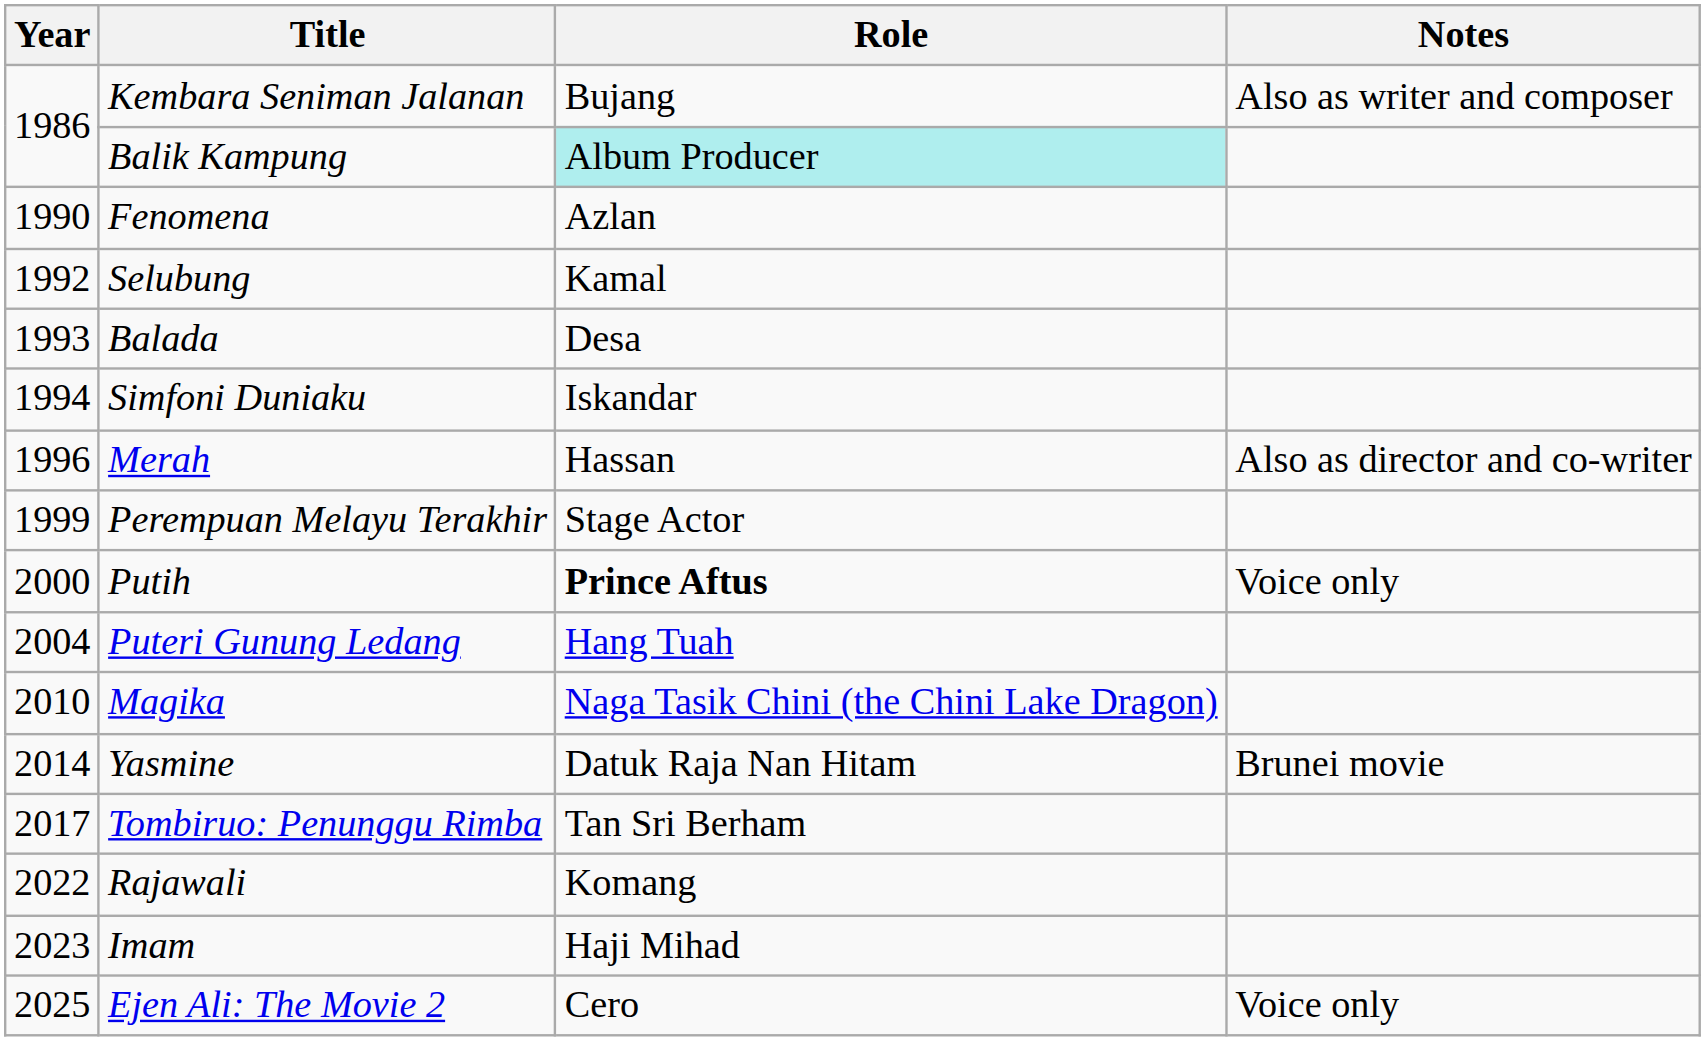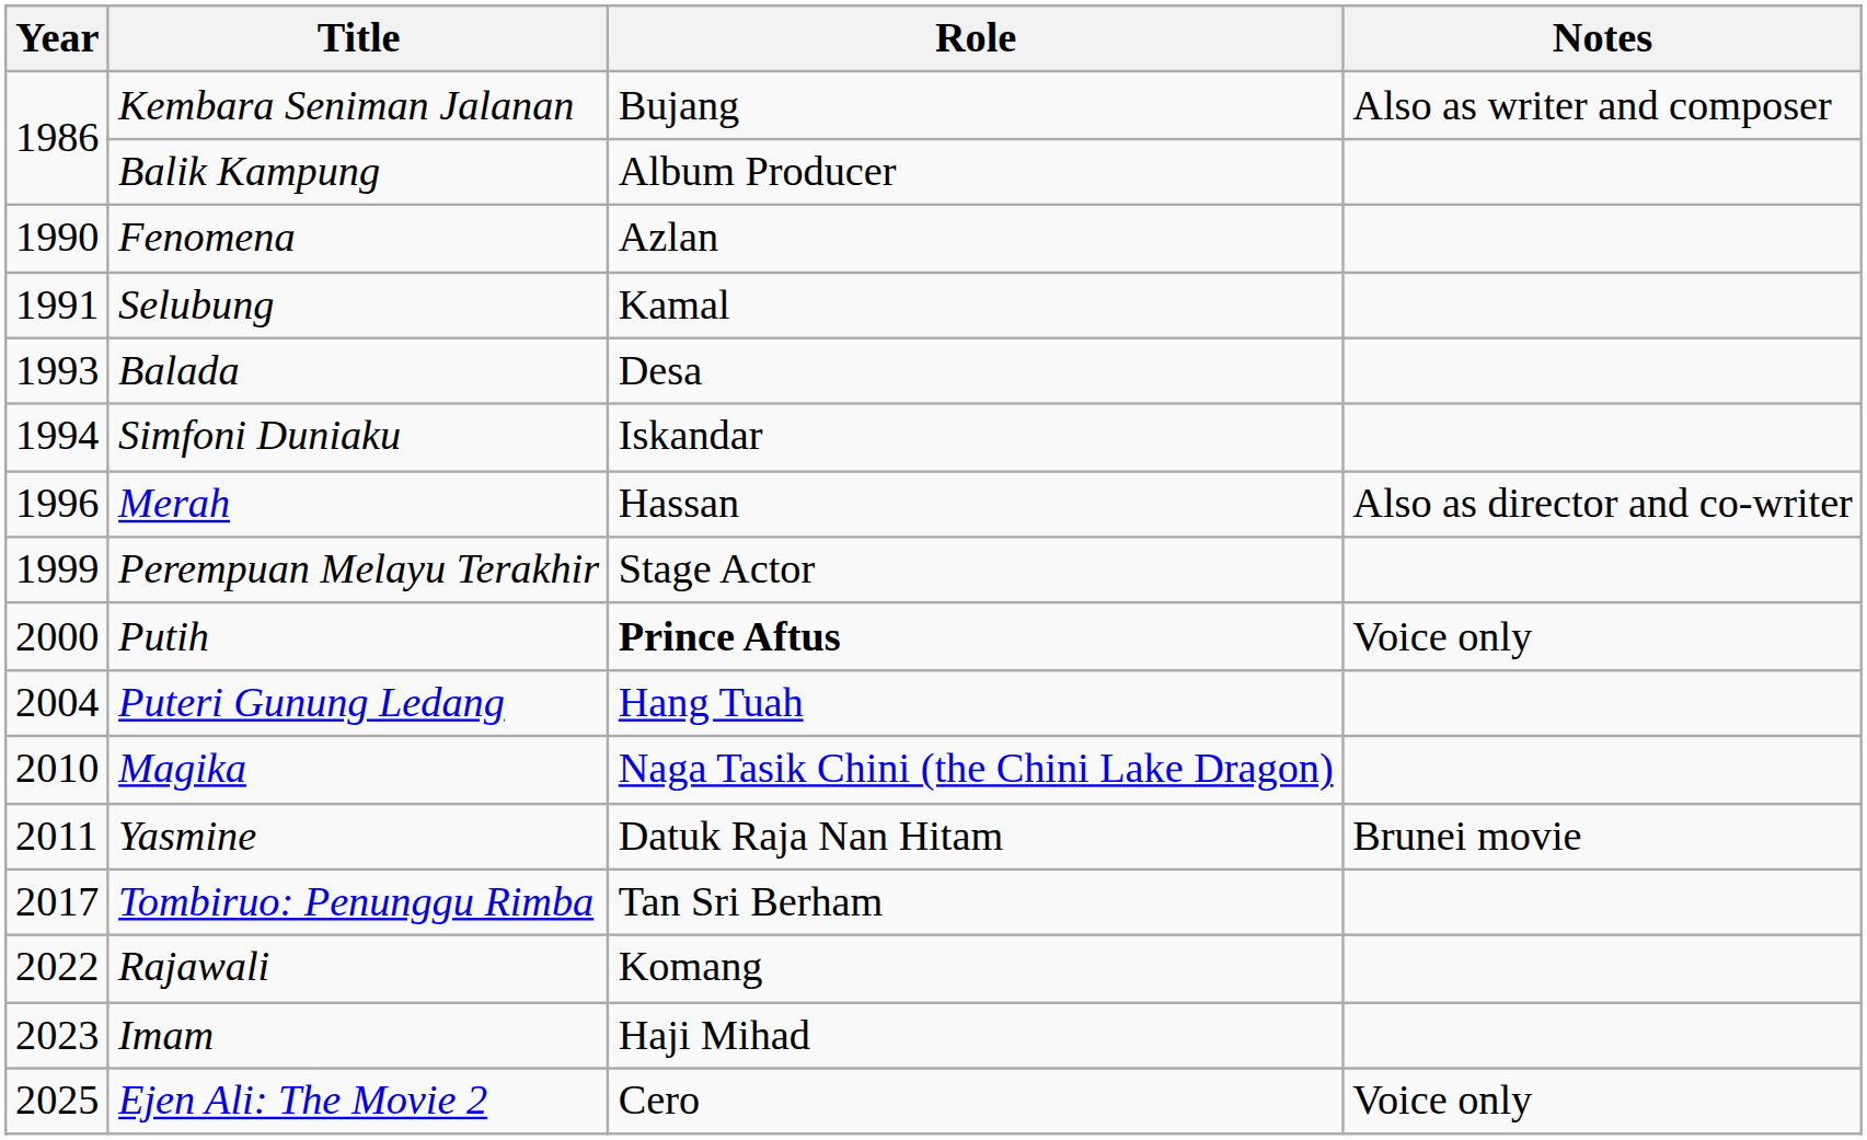 <table class="wikitable">
 <tr>
 <th>Year</th>
 <th>Title</th>
 <th>Role</th>
 <th>Notes</th>
 </tr>
 <tr>
 <td rowspan=2>1986</td>
 <td><em>Kembara Seniman Jalanan</em></td>
 <td>Bujang</td>
 <td>Also as writer and composer</td>
 </tr>
 <tr>
 <td><em>Balik Kampung</em></td>
-<td style="background: paleturquoise;">Album Producer</td>
+<td>Album Producer</td>
 <td></td>
 </tr>
 <tr>
 <td>1990</td>
 <td><em>Fenomena</em></td>
 <td>Azlan</td>
 <td></td>
 </tr>
 <tr>
-<td>1992</td>
+<td>1991</td>
 <td><em>Selubung</em></td>
 <td>Kamal</td>
 <td></td>
 </tr>
 <tr>
 <td>1993</td>
 <td><em>Balada</em></td>
 <td>Desa</td>
 <td></td>
 </tr>
 <tr>
 <td>1994</td>
 <td><em>Simfoni Duniaku</em></td>
 <td>Iskandar</td>
 <td></td>
 </tr>
 <tr>
 <td>1996</td>
 <td><em><a href='#'>Merah</a></em></td>
 <td>Hassan</td>
 <td>Also as director and co-writer</td>
 </tr>
 <tr>
 <td>1999</td>
 <td><em>Perempuan Melayu Terakhir</em></td>
 <td>Stage Actor</td>
 <td></td>
 </tr>
 <tr>
 <td>2000</td>
 <td><em>Putih</em></td>
 <td><strong>Prince Aftus</strong></td>
 <td>Voice only</td>
 </tr>
 <tr>
 <td>2004</td>
 <td><em><a href='#'>Puteri Gunung Ledang</a></em></td>
 <td><a href='#'>Hang Tuah</a></td>
 <td></td>
 </tr>
 <tr>
 <td>2010</td>
 <td><em><a href='#'>Magika</a></em></td>
 <td><a href='#'>Naga Tasik Chini (the Chini Lake Dragon)</a></td>
 <td></td>
 </tr>
 <tr>
-<td>2014</td>
+<td>2011</td>
 <td><em>Yasmine</em></td>
 <td>Datuk Raja Nan Hitam</td>
 <td>Brunei movie</td>
 </tr>
 <tr>
 <td>2017</td>
 <td><em><a href='#'>Tombiruo: Penunggu Rimba</a></em></td>
 <td>Tan Sri Berham</td>
 <td></td>
 </tr>
 <tr>
 <td>2022</td>
 <td><em>Rajawali</em></td>
 <td>Komang</td>
 <td></td>
 </tr>
 <tr>
 <td>2023</td>
 <td><em>Imam</em></td>
 <td>Haji Mihad</td>
 <td></td>
 </tr>
 <tr>
 <td>2025</td>
 <td><em><a href='#'>Ejen Ali: The Movie 2</a></em></td>
 <td>Cero</td>
 <td>Voice only</td>
 </tr>
 </table>
